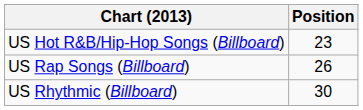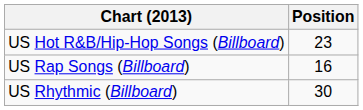 <table class="wikitable">
 <tr>
 <th scope="col">Chart (2013)</th>
 <th scope="col">Position</th>
 </tr>
 <tr>
 <td>US <a href='#'>Hot R&B/Hip-Hop Songs</a> (<em><a href='#'>Billboard</a></em>)</td>
 <td style="text-align:center;">23</td>
 </tr>
 <tr>
 <td>US <a href='#'>Rap Songs</a> (<em><a href='#'>Billboard</a></em>)</td>
-<td style="text-align:center;">26</td>
+<td style="text-align:center;">16</td>
 </tr>
 <tr>
 <td>US <a href='#'>Rhythmic</a> (<em><a href='#'>Billboard</a></em>)</td>
 <td style="text-align:center;">30</td>
 </tr>
 </table>
